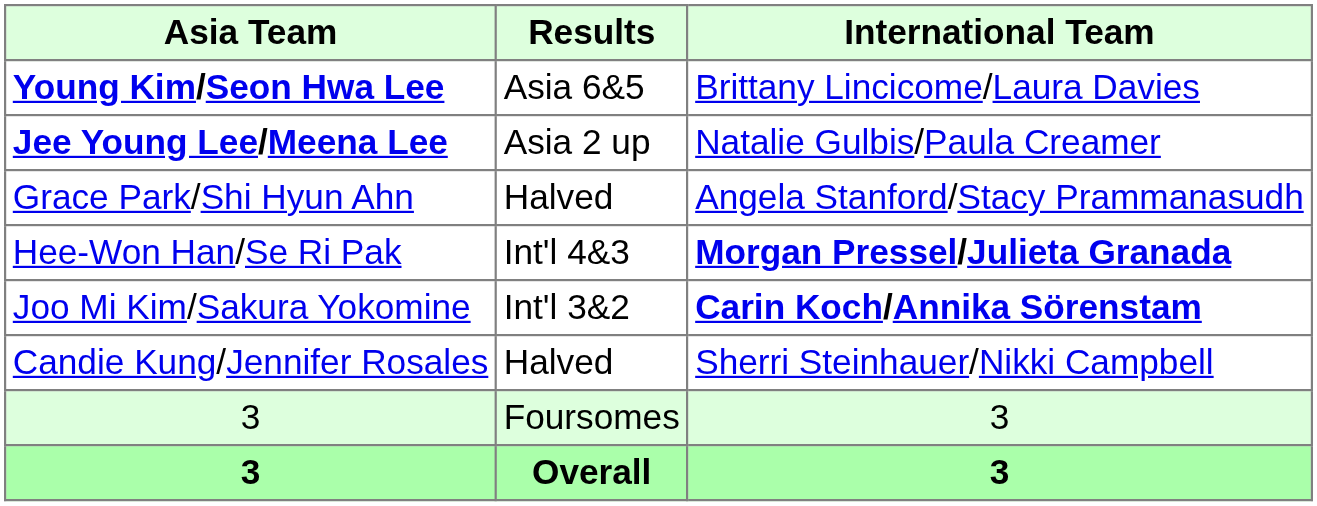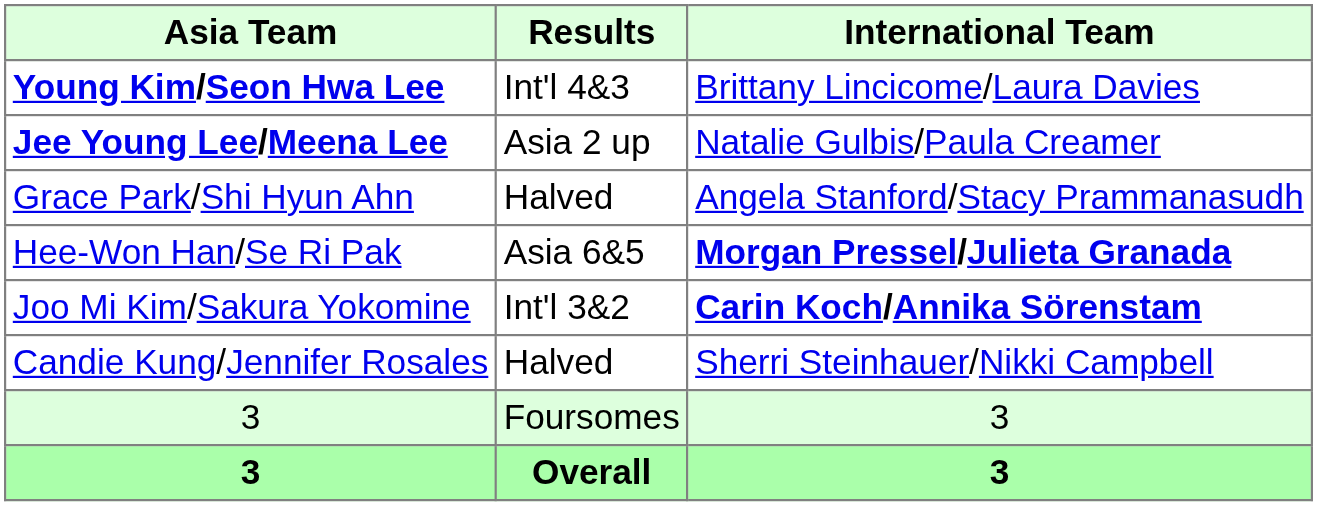 <table border="1" cellpadding="3" style="border-collapse: collapse;">
 <tr style="background:#ddffdd;">
 <th>Asia Team</th>
 <th>Results</th>
 <th>International Team</th>
 </tr>
 <tr>
 <td><strong><a href='#'>Young Kim</a>/<a href='#'>Seon Hwa Lee</a></strong></td>
-<td>Asia 6&5</td>
+<td>Int'l 4&3</td>
 <td><a href='#'>Brittany Lincicome</a>/<a href='#'>Laura Davies</a></td>
 </tr>
 <tr>
 <td><strong><a href='#'>Jee Young Lee</a>/<a href='#'>Meena Lee</a></strong></td>
 <td>Asia 2 up</td>
 <td><a href='#'>Natalie Gulbis</a>/<a href='#'>Paula Creamer</a></td>
 </tr>
 <tr>
 <td><a href='#'>Grace Park</a>/<a href='#'>Shi Hyun Ahn</a></td>
 <td>Halved</td>
 <td><a href='#'>Angela Stanford</a>/<a href='#'>Stacy Prammanasudh</a></td>
 </tr>
 <tr>
 <td><a href='#'>Hee-Won Han</a>/<a href='#'>Se Ri Pak</a></td>
-<td>Int'l 4&3</td>
+<td>Asia 6&5</td>
 <td><strong><a href='#'>Morgan Pressel</a>/<a href='#'>Julieta Granada</a></strong></td>
 </tr>
 <tr>
 <td><a href='#'>Joo Mi Kim</a>/<a href='#'>Sakura Yokomine</a></td>
 <td>Int'l 3&2</td>
 <td><strong><a href='#'>Carin Koch</a>/<a href='#'>Annika Sörenstam</a></strong></td>
 </tr>
 <tr>
 <td><a href='#'>Candie Kung</a>/<a href='#'>Jennifer Rosales</a></td>
 <td>Halved</td>
 <td><a href='#'>Sherri Steinhauer</a>/<a href='#'>Nikki Campbell</a></td>
 </tr>
 <tr style="background:#ddffdd;">
 <td align="center">3</td>
 <td align="center">Foursomes</td>
 <td align="center">3</td>
 </tr>
 <tr style="background:#aaffaa;">
 <th>3</th>
 <th>Overall</th>
 <th>3</th>
 </tr>
 </table>
